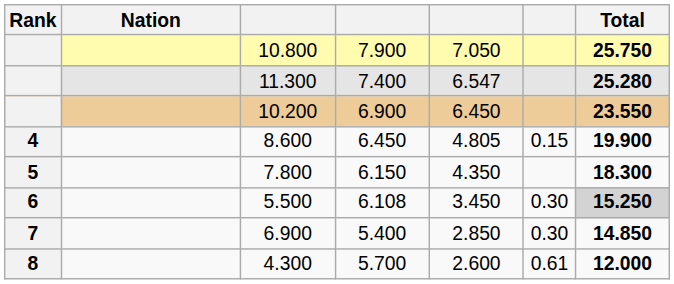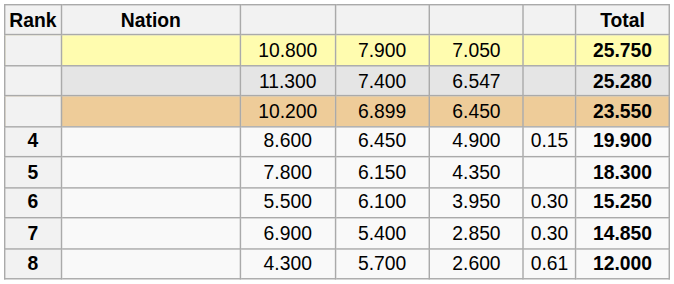 <table class="wikitable sortable" style="text-align:center; font-size:85%">
 <tr>
 <th scope="col" style="width:25px;">Rank</th>
 <th scope="col" style="width:120px;">Nation</th>
 <th scope="col" style="width:60px;"></th>
 <th scope="col" style="width:60px;"></th>
 <th scope="col" style="width:60px;"></th>
 <th scope="col" style="width:30px;"></th>
 <th scope="col" style="width:60px;">Total</th>
 </tr>
 <tr bgcolor="fffcaf">
 <th scope="row"></th>
 <td align="left"></td>
 <td>10.800</td>
 <td>7.900</td>
 <td>7.050</td>
 <td></td>
 <td><strong>25.750</strong></td>
 </tr>
 <tr bgcolor="e5e5e5">
 <th scope="row"></th>
 <td align="left"></td>
 <td>11.300</td>
 <td>7.400</td>
 <td>6.547</td>
 <td></td>
 <td><strong>25.280</strong></td>
 </tr>
 <tr bgcolor="eecc99">
 <th scope="row"></th>
 <td align="left"></td>
 <td>10.200</td>
-<td>6.900</td>
+<td>6.899</td>
 <td>6.450</td>
 <td></td>
 <td><strong>23.550</strong></td>
 </tr>
 <tr>
 <th scope="row">4</th>
 <td align="left"></td>
 <td>8.600</td>
 <td>6.450</td>
-<td>4.805</td>
+<td>4.900</td>
 <td>0.15</td>
 <td><strong>19.900</strong></td>
 </tr>
 <tr>
 <th scope="row">5</th>
 <td align="left"></td>
 <td>7.800</td>
 <td>6.150</td>
 <td>4.350</td>
 <td></td>
 <td><strong>18.300</strong></td>
 </tr>
 <tr>
 <th scope="row">6</th>
 <td align="left"></td>
 <td>5.500</td>
-<td>6.108</td>
-<td>3.450</td>
+<td>6.100</td>
+<td>3.950</td>
 <td>0.30</td>
-<td style="background: lightgrey;"><strong>15.250</strong></td>
+<td><strong>15.250</strong></td>
 </tr>
 <tr>
 <th scope="row">7</th>
 <td align="left"></td>
 <td>6.900</td>
 <td>5.400</td>
 <td>2.850</td>
 <td>0.30</td>
 <td><strong>14.850</strong></td>
 </tr>
 <tr>
 <th scope="row">8</th>
 <td align="left"></td>
 <td>4.300</td>
 <td>5.700</td>
 <td>2.600</td>
 <td>0.61</td>
 <td><strong>12.000</strong></td>
 </tr>
 </table>
